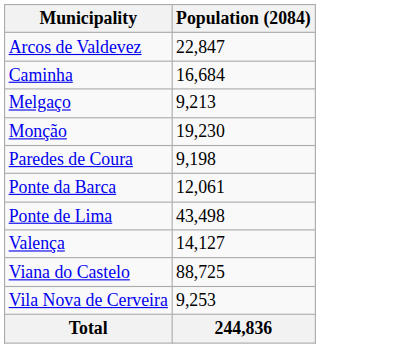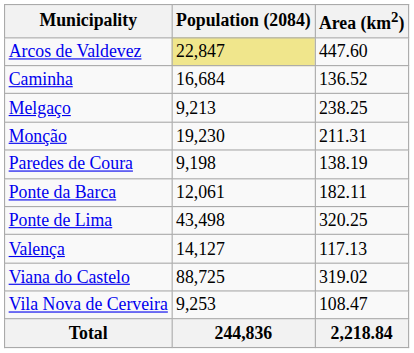 <table class="wikitable sortable">
 <tr>
 <th>Municipality</th>
 <th>Population (2084)</th>
+<th>Area (km<sup>2</sup>)</th>
 </tr>
 <tr>
 <td><a href='#'>Arcos de Valdevez</a></td>
-<td>22,847</td>
+<td style="background: khaki;">22,847</td>
+<td>447.60</td>
 </tr>
 <tr>
 <td><a href='#'>Caminha</a></td>
 <td>16,684</td>
+<td>136.52</td>
 </tr>
 <tr>
 <td><a href='#'>Melgaço</a></td>
 <td>9,213</td>
+<td>238.25</td>
 </tr>
 <tr>
 <td><a href='#'>Monção</a></td>
 <td>19,230</td>
+<td>211.31</td>
 </tr>
 <tr>
 <td><a href='#'>Paredes de Coura</a></td>
 <td>9,198</td>
+<td>138.19</td>
 </tr>
 <tr>
 <td><a href='#'>Ponte da Barca</a></td>
 <td>12,061</td>
+<td>182.11</td>
 </tr>
 <tr>
 <td><a href='#'>Ponte de Lima</a></td>
 <td>43,498</td>
+<td>320.25</td>
 </tr>
 <tr>
 <td><a href='#'>Valença</a></td>
 <td>14,127</td>
+<td>117.13</td>
 </tr>
 <tr>
 <td><a href='#'>Viana do Castelo</a></td>
 <td>88,725</td>
+<td>319.02</td>
 </tr>
 <tr>
 <td><a href='#'>Vila Nova de Cerveira</a></td>
 <td>9,253</td>
+<td>108.47</td>
 </tr>
 <tr>
 <th>Total</th>
 <th>244,836</th>
+<th>2,218.84</th>
 </tr>
 </table>
